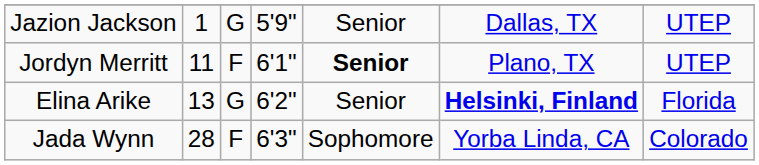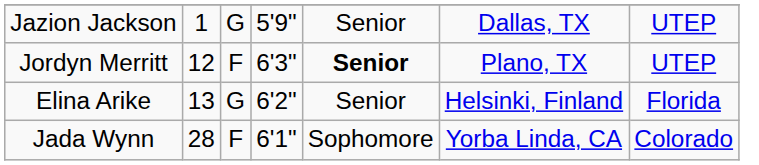 <table class="wikitable sortable" style="text-align: center">
 <tr align=center>
 </tr>
 <tr>
 <td>Jazion Jackson</td>
 <td>1</td>
 <td>G</td>
 <td>5'9"</td>
 <td>Senior</td>
 <td><a href='#'>Dallas, TX</a></td>
 <td><a href='#'>UTEP</a></td>
 </tr>
 <tr>
 <td>Jordyn Merritt</td>
-<td>11</td>
+<td>12</td>
 <td>F</td>
-<td>6'1"</td>
+<td>6'3"</td>
 <td><strong>Senior</strong></td>
 <td><a href='#'>Plano, TX</a></td>
 <td><a href='#'>UTEP</a></td>
 </tr>
 <tr>
 <td>Elina Arike</td>
 <td>13</td>
 <td>G</td>
 <td>6'2"</td>
 <td>Senior</td>
-<td><strong><a href='#'>Helsinki, Finland</a></strong></td>
+<td><a href='#'>Helsinki, Finland</a></td>
 <td><a href='#'>Florida</a></td>
 </tr>
 <tr>
 <td>Jada Wynn</td>
 <td>28</td>
 <td>F</td>
-<td>6'3"</td>
+<td>6'1"</td>
 <td>Sophomore</td>
 <td><a href='#'>Yorba Linda, CA</a></td>
 <td><a href='#'>Colorado</a></td>
 </tr>
 </table>
